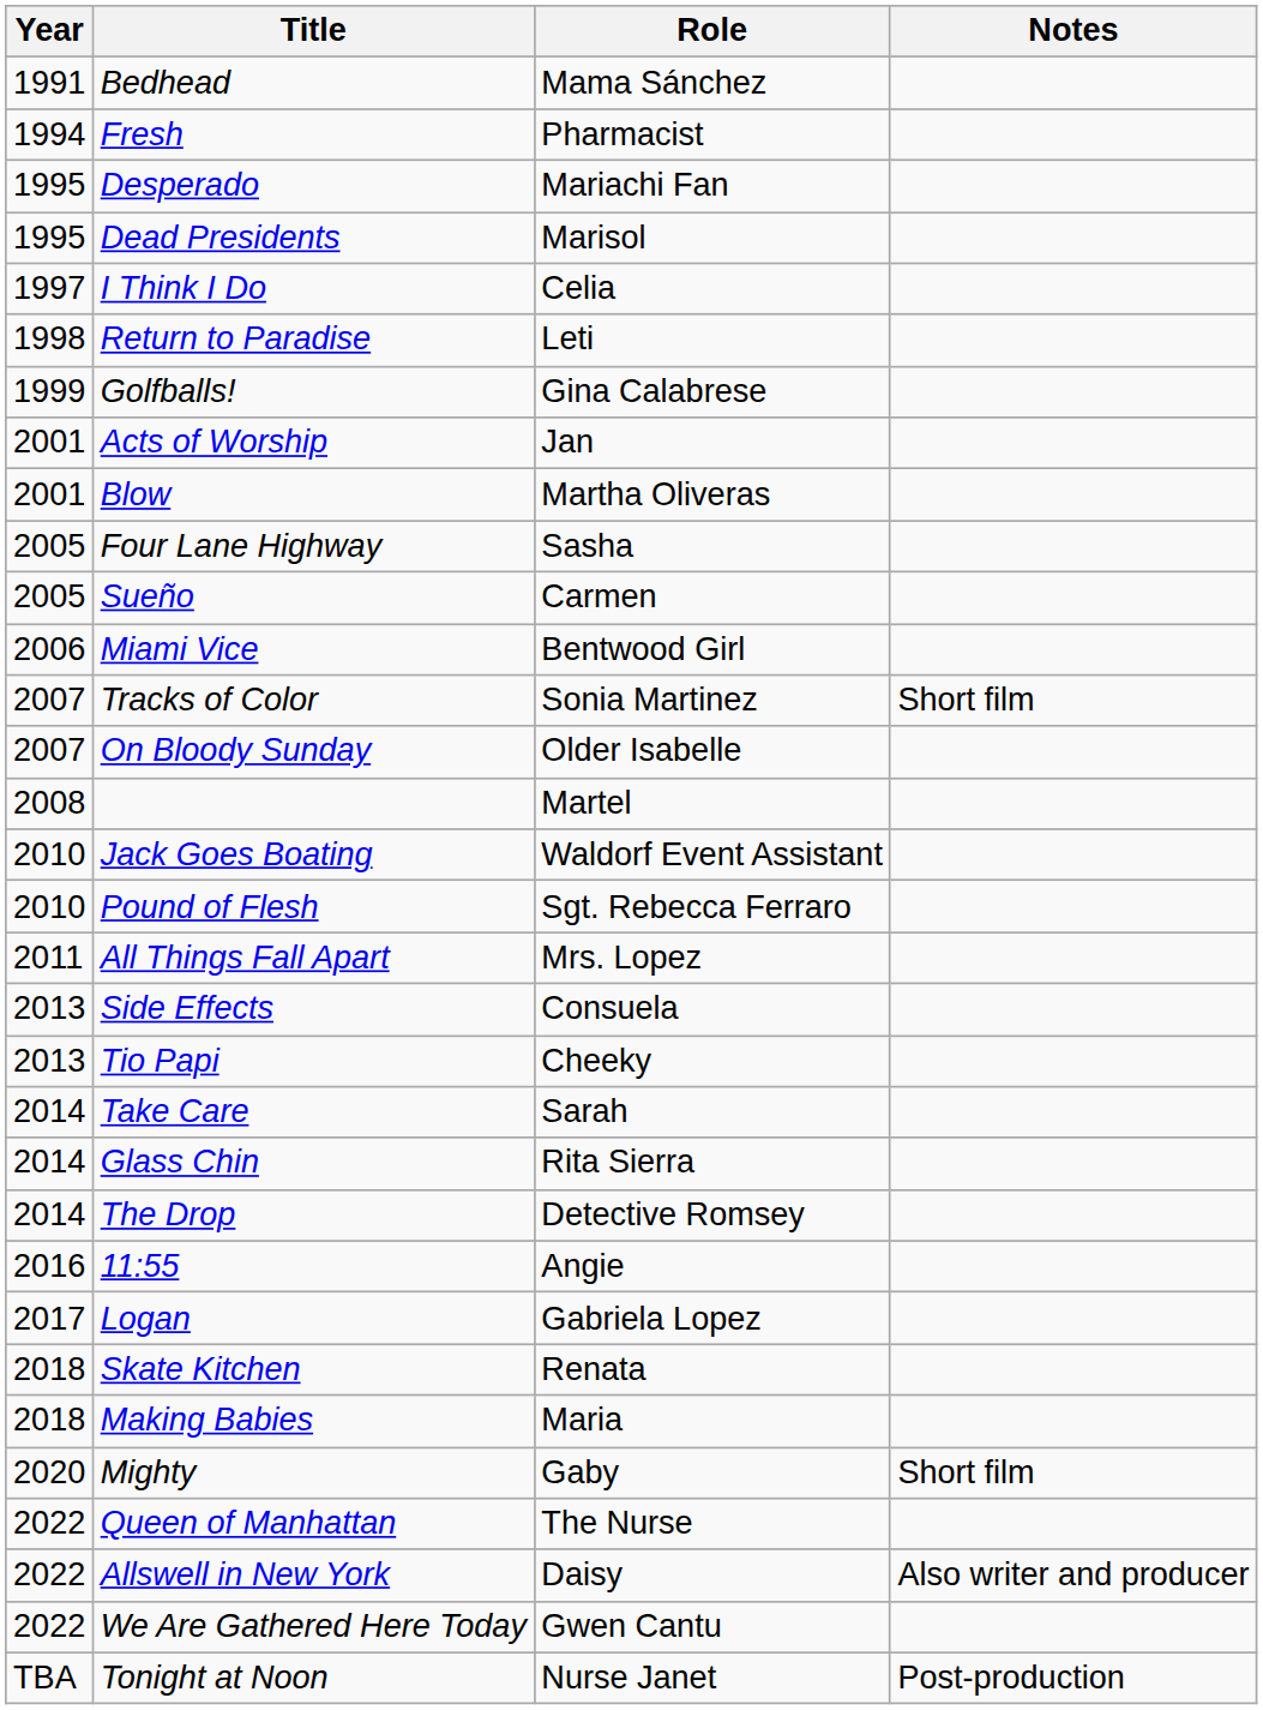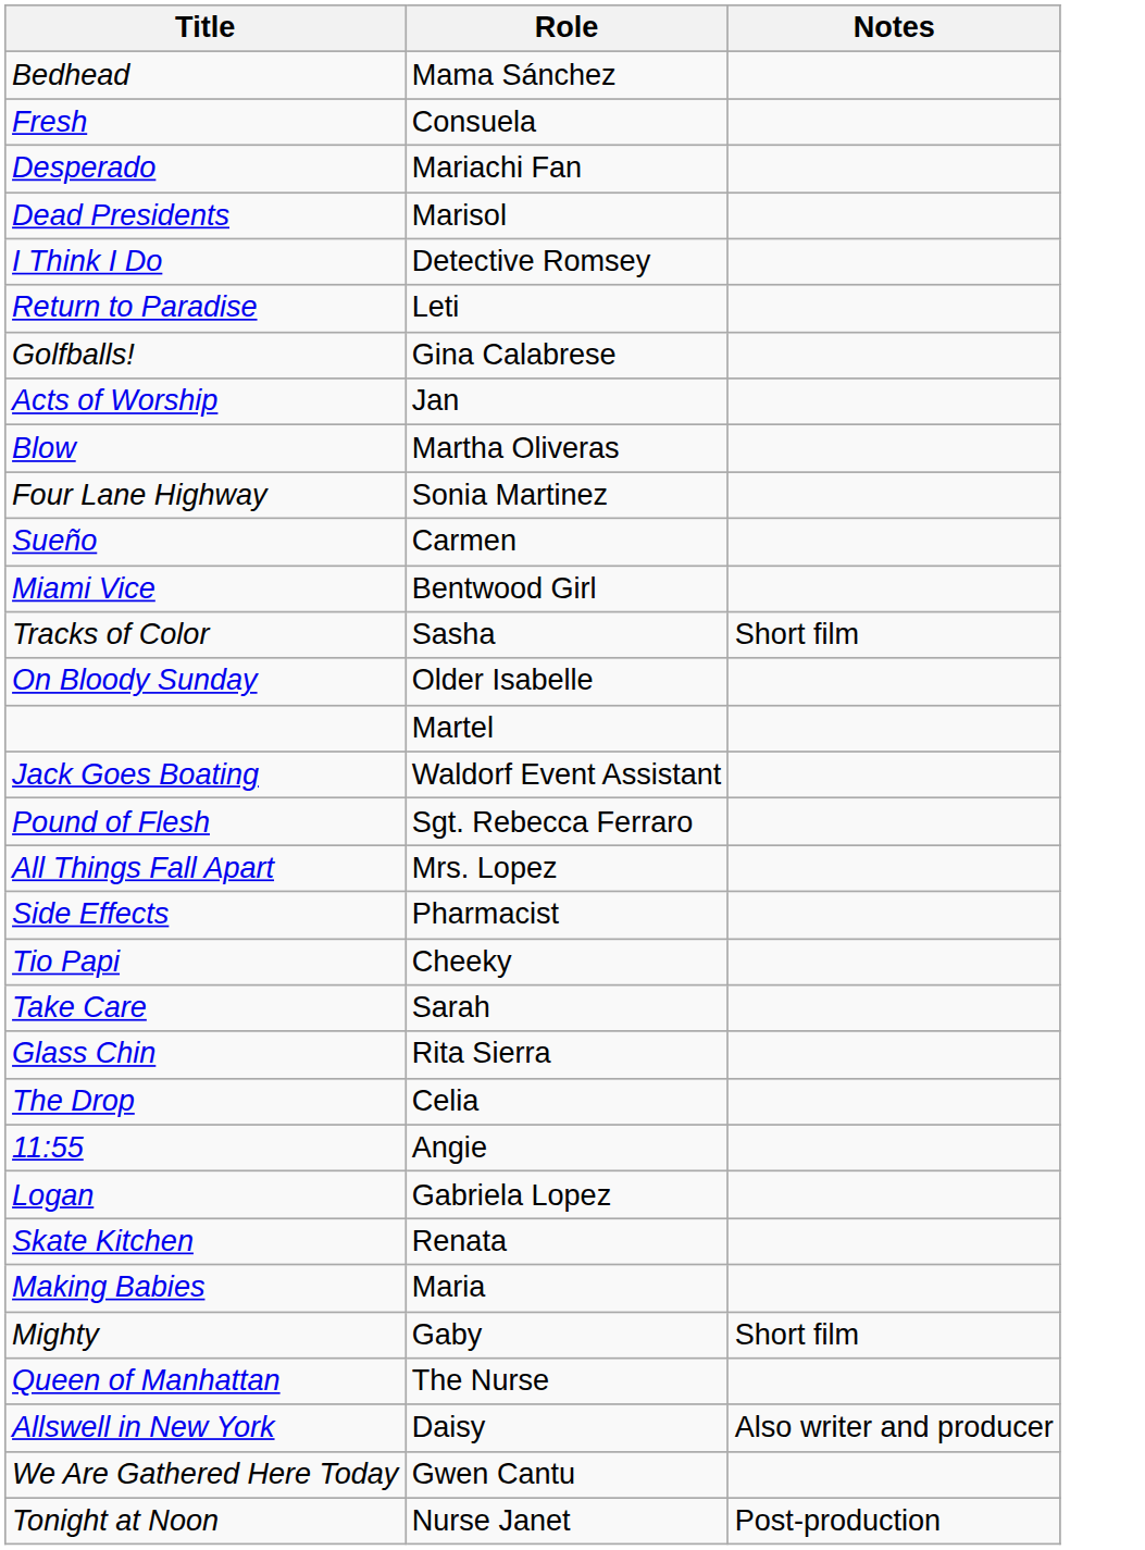 <table class="wikitable sortable">
 <tr>
-<th>Year</th>
 <th>Title</th>
 <th>Role</th>
 <th class="unsortable">Notes</th>
 </tr>
 <tr>
-<td>1991</td>
 <td><em>Bedhead</em></td>
 <td>Mama Sánchez</td>
 <td></td>
 </tr>
 <tr>
-<td>1994</td>
 <td><em><a href='#'>Fresh</a></em></td>
-<td>Pharmacist</td>
+<td>Consuela</td>
 <td></td>
 </tr>
 <tr>
-<td>1995</td>
 <td><em><a href='#'>Desperado</a></em></td>
 <td>Mariachi Fan</td>
 <td></td>
 </tr>
 <tr>
-<td>1995</td>
 <td><em><a href='#'>Dead Presidents</a></em></td>
 <td>Marisol</td>
 <td></td>
 </tr>
 <tr>
-<td>1997</td>
 <td><em><a href='#'>I Think I Do</a></em></td>
-<td>Celia</td>
+<td>Detective Romsey</td>
 <td></td>
 </tr>
 <tr>
-<td>1998</td>
 <td><em><a href='#'>Return to Paradise</a></em></td>
 <td>Leti</td>
 <td></td>
 </tr>
 <tr>
-<td>1999</td>
 <td><em>Golfballs!</em></td>
 <td>Gina Calabrese</td>
 <td></td>
 </tr>
 <tr>
-<td>2001</td>
 <td><em><a href='#'>Acts of Worship</a></em></td>
 <td>Jan</td>
 <td></td>
 </tr>
 <tr>
-<td>2001</td>
 <td><em><a href='#'>Blow</a></em></td>
 <td>Martha Oliveras</td>
 <td></td>
 </tr>
 <tr>
-<td>2005</td>
 <td><em>Four Lane Highway</em></td>
-<td>Sasha</td>
+<td>Sonia Martinez</td>
 <td></td>
 </tr>
 <tr>
-<td>2005</td>
 <td><em><a href='#'>Sueño</a></em></td>
 <td>Carmen</td>
 <td></td>
 </tr>
 <tr>
-<td>2006</td>
 <td><em><a href='#'>Miami Vice</a></em></td>
 <td>Bentwood Girl</td>
 <td></td>
 </tr>
 <tr>
-<td>2007</td>
 <td><em>Tracks of Color</em></td>
-<td>Sonia Martinez</td>
+<td>Sasha</td>
 <td>Short film</td>
 </tr>
 <tr>
-<td>2007</td>
 <td><em><a href='#'>On Bloody Sunday</a></em></td>
 <td>Older Isabelle</td>
 <td></td>
 </tr>
 <tr>
-<td>2008</td>
 <td><em></em></td>
 <td>Martel</td>
 <td></td>
 </tr>
 <tr>
-<td>2010</td>
 <td><em><a href='#'>Jack Goes Boating</a></em></td>
 <td>Waldorf Event Assistant</td>
 <td></td>
 </tr>
 <tr>
-<td>2010</td>
 <td><em><a href='#'>Pound of Flesh</a></em></td>
 <td>Sgt. Rebecca Ferraro</td>
 <td></td>
 </tr>
 <tr>
-<td>2011</td>
 <td><em><a href='#'>All Things Fall Apart</a></em></td>
 <td>Mrs. Lopez</td>
 <td></td>
 </tr>
 <tr>
-<td>2013</td>
 <td><em><a href='#'>Side Effects</a></em></td>
-<td>Consuela</td>
+<td>Pharmacist</td>
 <td></td>
 </tr>
 <tr>
-<td>2013</td>
 <td><em><a href='#'>Tio Papi</a></em></td>
 <td>Cheeky</td>
 <td></td>
 </tr>
 <tr>
-<td>2014</td>
 <td><em><a href='#'>Take Care</a></em></td>
 <td>Sarah</td>
 <td></td>
 </tr>
 <tr>
-<td>2014</td>
 <td><em><a href='#'>Glass Chin</a></em></td>
 <td>Rita Sierra</td>
 <td></td>
 </tr>
 <tr>
-<td>2014</td>
 <td><em><a href='#'>The Drop</a></em></td>
-<td>Detective Romsey</td>
+<td>Celia</td>
 <td></td>
 </tr>
 <tr>
-<td>2016</td>
 <td><em><a href='#'>11:55</a></em></td>
 <td>Angie</td>
 <td></td>
 </tr>
 <tr>
-<td>2017</td>
 <td><em><a href='#'>Logan</a></em></td>
 <td>Gabriela Lopez</td>
 <td></td>
 </tr>
 <tr>
-<td>2018</td>
 <td><em><a href='#'>Skate Kitchen</a></em></td>
 <td>Renata</td>
 <td></td>
 </tr>
 <tr>
-<td>2018</td>
 <td><em><a href='#'>Making Babies</a></em></td>
 <td>Maria</td>
 <td></td>
 </tr>
 <tr>
-<td>2020</td>
 <td><em>Mighty</em></td>
 <td>Gaby</td>
 <td>Short film</td>
 </tr>
 <tr>
-<td>2022</td>
 <td><em><a href='#'>Queen of Manhattan</a></em></td>
 <td>The Nurse</td>
 <td></td>
 </tr>
 <tr>
-<td>2022</td>
 <td><em><a href='#'>Allswell in New York</a></em></td>
 <td>Daisy</td>
 <td>Also writer and producer</td>
 </tr>
 <tr>
-<td>2022</td>
 <td><em>We Are Gathered Here Today</em></td>
 <td>Gwen Cantu</td>
 <td></td>
 </tr>
 <tr>
-<td>TBA</td>
 <td><em>Tonight at Noon</em></td>
 <td>Nurse Janet</td>
 <td>Post-production</td>
 </tr>
 </table>
